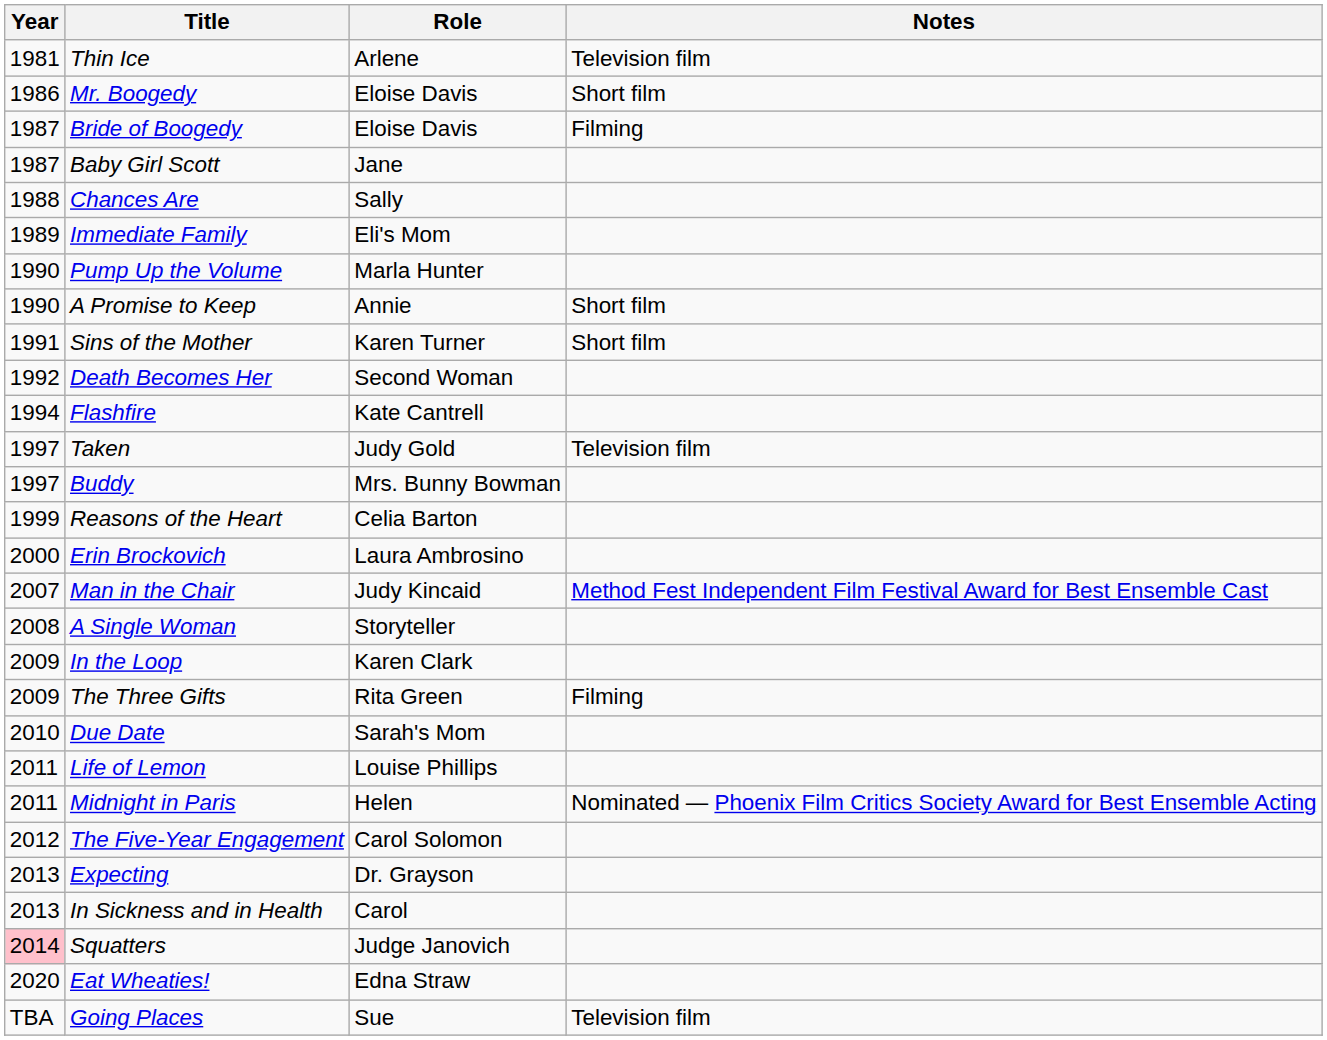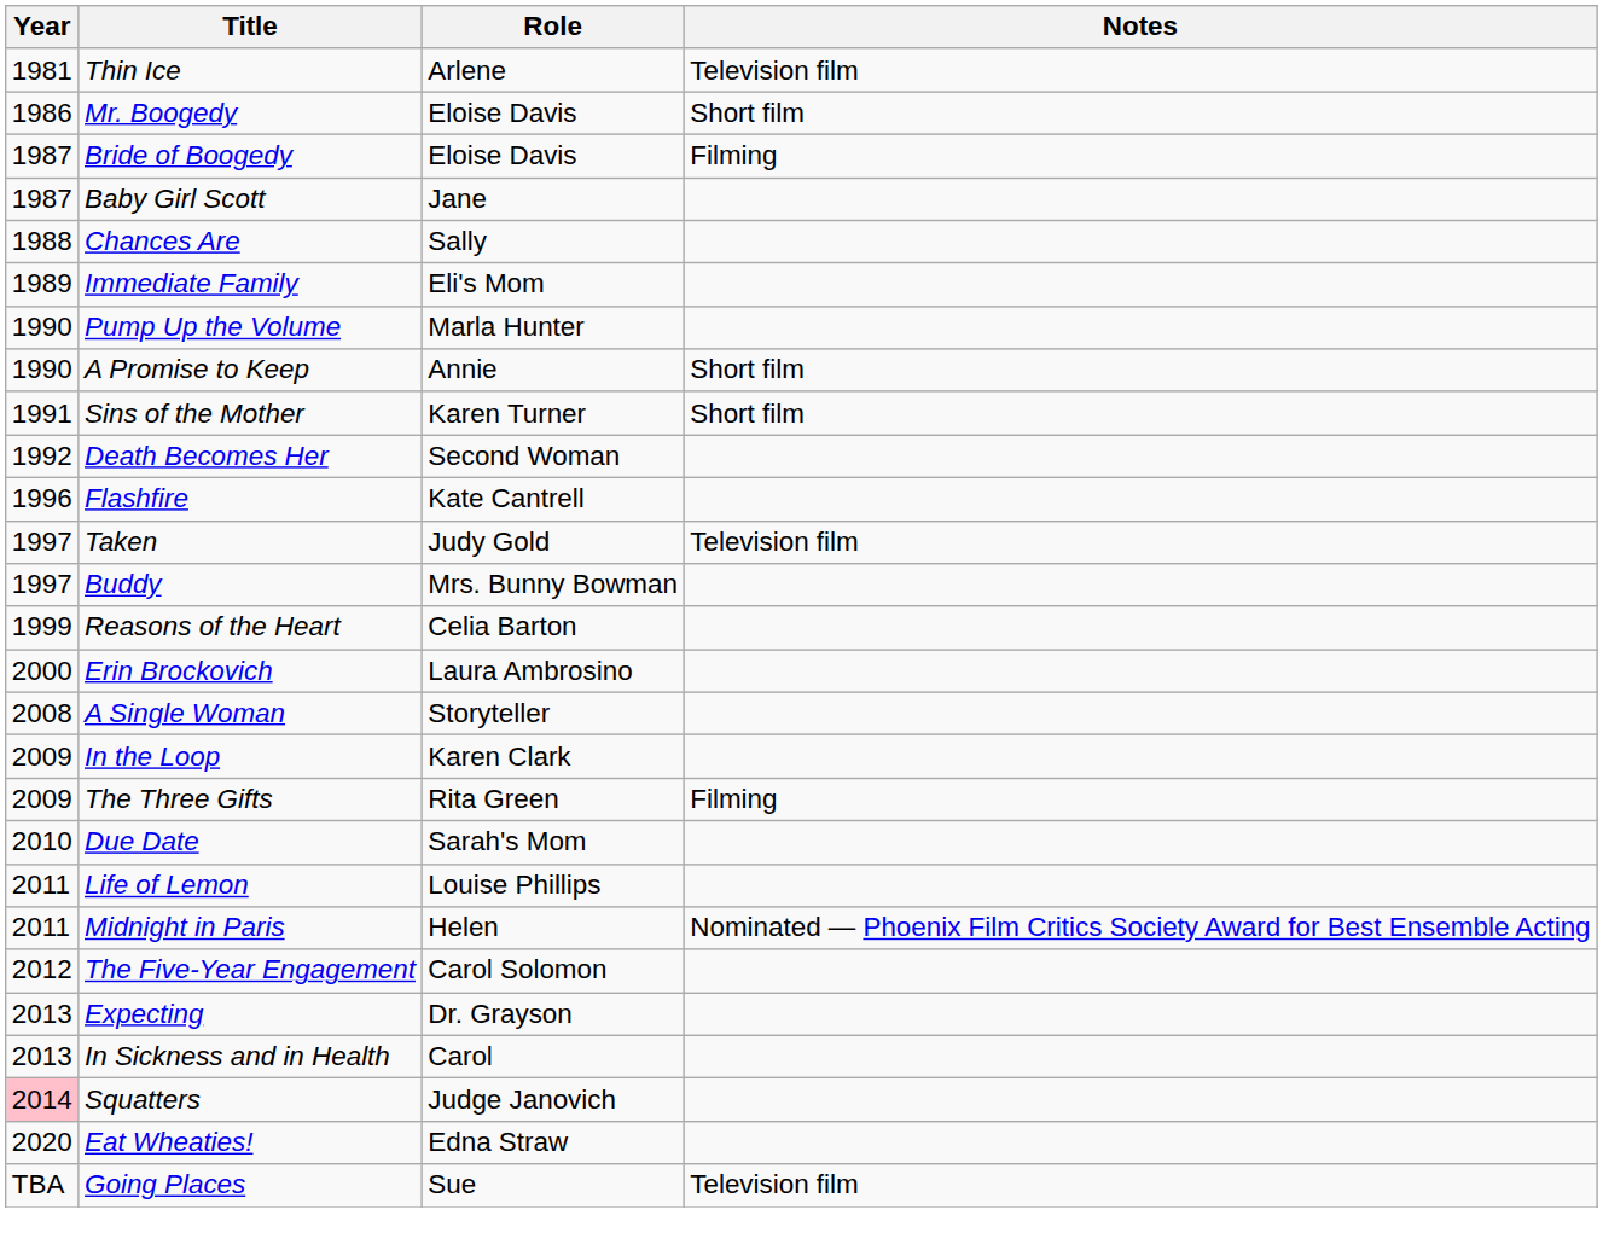 <table class="wikitable sortable">
 <tr>
 <th>Year</th>
 <th>Title</th>
 <th>Role</th>
 <th class="unsortable">Notes</th>
 </tr>
 <tr>
 <td>1981</td>
 <td><em>Thin Ice</em></td>
 <td>Arlene</td>
 <td>Television film</td>
 </tr>
 <tr>
 <td>1986</td>
 <td><em><a href='#'>Mr. Boogedy</a></em></td>
 <td>Eloise Davis</td>
 <td>Short film</td>
 </tr>
 <tr>
 <td>1987</td>
 <td><em><a href='#'>Bride of Boogedy</a></em></td>
 <td>Eloise Davis</td>
 <td>Filming</td>
 </tr>
 <tr>
 <td>1987</td>
 <td><em>Baby Girl Scott</em></td>
 <td>Jane</td>
 <td></td>
 </tr>
 <tr>
 <td>1988</td>
 <td><em><a href='#'>Chances Are</a></em></td>
 <td>Sally</td>
 <td></td>
 </tr>
 <tr>
 <td>1989</td>
 <td><em><a href='#'>Immediate Family</a></em></td>
 <td>Eli's Mom</td>
 <td></td>
 </tr>
 <tr>
 <td>1990</td>
 <td><em><a href='#'>Pump Up the Volume</a></em></td>
 <td>Marla Hunter</td>
 <td></td>
 </tr>
 <tr>
 <td>1990</td>
 <td><em>A Promise to Keep</em></td>
 <td>Annie</td>
 <td>Short film</td>
 </tr>
 <tr>
 <td>1991</td>
 <td><em>Sins of the Mother</em></td>
 <td>Karen Turner</td>
 <td>Short film</td>
 </tr>
 <tr>
 <td>1992</td>
 <td><em><a href='#'>Death Becomes Her</a></em></td>
 <td>Second Woman</td>
 <td></td>
 </tr>
 <tr>
-<td>1994</td>
+<td>1996</td>
 <td><em><a href='#'>Flashfire</a></em></td>
 <td>Kate Cantrell</td>
 <td></td>
 </tr>
 <tr>
 <td>1997</td>
 <td><em>Taken</em></td>
 <td>Judy Gold</td>
 <td>Television film</td>
 </tr>
 <tr>
 <td>1997</td>
 <td><em><a href='#'>Buddy</a></em></td>
 <td>Mrs. Bunny Bowman</td>
 <td></td>
 </tr>
 <tr>
 <td>1999</td>
 <td><em>Reasons of the Heart</em></td>
 <td>Celia Barton</td>
 <td></td>
 </tr>
 <tr>
 <td>2000</td>
 <td><em><a href='#'>Erin Brockovich</a></em></td>
 <td>Laura Ambrosino</td>
 <td></td>
-</tr>
-<tr>
-<td>2007</td>
-<td><em><a href='#'>Man in the Chair</a></em></td>
-<td>Judy Kincaid</td>
-<td><a href='#'>Method Fest Independent Film Festival Award for Best Ensemble Cast</a></td>
 </tr>
 <tr>
 <td>2008</td>
 <td><em><a href='#'>A Single Woman</a></em></td>
 <td>Storyteller</td>
 <td></td>
 </tr>
 <tr>
 <td>2009</td>
 <td><em><a href='#'>In the Loop</a></em></td>
 <td>Karen Clark</td>
 <td></td>
 </tr>
 <tr>
 <td>2009</td>
 <td><em>The Three Gifts</em></td>
 <td>Rita Green</td>
 <td>Filming</td>
 </tr>
 <tr>
 <td>2010</td>
 <td><em><a href='#'>Due Date</a></em></td>
 <td>Sarah's Mom</td>
 <td></td>
 </tr>
 <tr>
 <td>2011</td>
 <td><em><a href='#'>Life of Lemon</a></em></td>
 <td>Louise Phillips</td>
 <td></td>
 </tr>
 <tr>
 <td>2011</td>
 <td><em><a href='#'>Midnight in Paris</a></em></td>
 <td>Helen</td>
 <td>Nominated — <a href='#'>Phoenix Film Critics Society Award for Best Ensemble Acting</a></td>
 </tr>
 <tr>
 <td>2012</td>
 <td><em><a href='#'>The Five-Year Engagement</a></em></td>
 <td>Carol Solomon</td>
 <td></td>
 </tr>
 <tr>
 <td>2013</td>
 <td><em><a href='#'>Expecting</a></em></td>
 <td>Dr. Grayson</td>
 <td></td>
 </tr>
 <tr>
 <td>2013</td>
 <td><em>In Sickness and in Health</em></td>
 <td>Carol</td>
 <td></td>
 </tr>
 <tr>
 <td style="background: pink;">2014</td>
 <td><em>Squatters</em></td>
 <td>Judge Janovich</td>
 <td></td>
 </tr>
 <tr>
 <td>2020</td>
 <td><em><a href='#'>Eat Wheaties!</a></em></td>
 <td>Edna Straw</td>
 <td></td>
 </tr>
 <tr>
 <td>TBA</td>
 <td><em><a href='#'>Going Places</a></em></td>
 <td>Sue</td>
 <td>Television film</td>
 </tr>
 </table>
